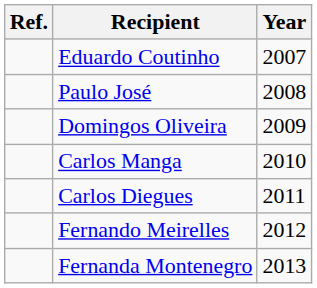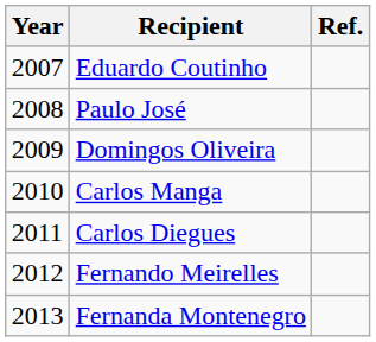 <table class="wikitable">
 <tr>
+<th>Year</th>
+<th>Recipient</th>
 <th>Ref.</th>
-<th>Recipient</th>
-<th>Year</th>
 </tr>
 <tr>
+<td>2007</td>
+<td><a href='#'>Eduardo Coutinho</a></td>
 <td></td>
-<td><a href='#'>Eduardo Coutinho</a></td>
-<td>2007</td>
 </tr>
 <tr>
+<td>2008</td>
+<td><a href='#'>Paulo José</a></td>
 <td></td>
-<td><a href='#'>Paulo José</a></td>
-<td>2008</td>
 </tr>
 <tr>
+<td>2009</td>
+<td><a href='#'>Domingos Oliveira</a></td>
 <td></td>
-<td><a href='#'>Domingos Oliveira</a></td>
-<td>2009</td>
 </tr>
 <tr>
+<td>2010</td>
+<td><a href='#'>Carlos Manga</a></td>
 <td></td>
-<td><a href='#'>Carlos Manga</a></td>
-<td>2010</td>
 </tr>
 <tr>
+<td>2011</td>
+<td><a href='#'>Carlos Diegues</a></td>
 <td></td>
-<td><a href='#'>Carlos Diegues</a></td>
-<td>2011</td>
 </tr>
 <tr>
+<td>2012</td>
+<td><a href='#'>Fernando Meirelles</a></td>
 <td></td>
-<td><a href='#'>Fernando Meirelles</a></td>
-<td>2012</td>
 </tr>
 <tr>
+<td>2013</td>
+<td><a href='#'>Fernanda Montenegro</a></td>
 <td></td>
-<td><a href='#'>Fernanda Montenegro</a></td>
-<td>2013</td>
 </tr>
 </table>
